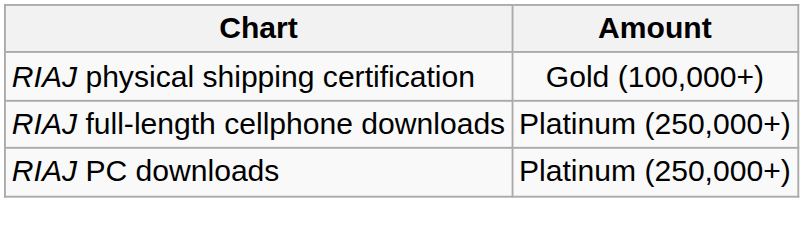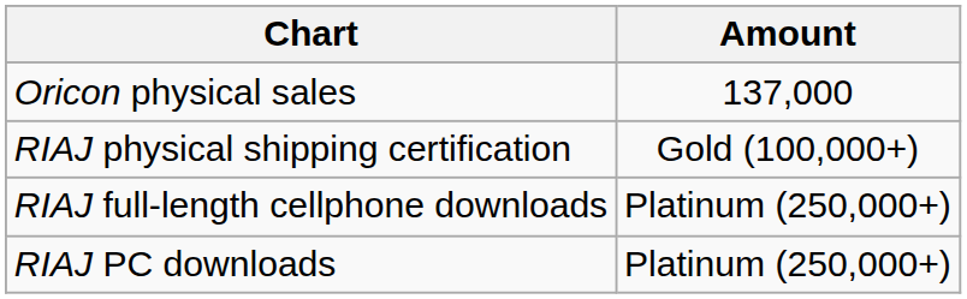 <table class="wikitable">
 <tr>
 <th>Chart</th>
 <th>Amount</th>
+</tr>
+<tr>
+<td><em>Oricon</em> physical sales</td>
+<td align="center">137,000</td>
 </tr>
 <tr>
 <td><em>RIAJ</em> physical shipping certification</td>
 <td align="center">Gold (100,000+)</td>
 </tr>
 <tr>
 <td><em>RIAJ</em> full-length cellphone downloads</td>
 <td align="center">Platinum (250,000+)</td>
 </tr>
 <tr>
 <td><em>RIAJ</em> PC downloads</td>
 <td align="center">Platinum (250,000+)</td>
 </tr>
 </table>
